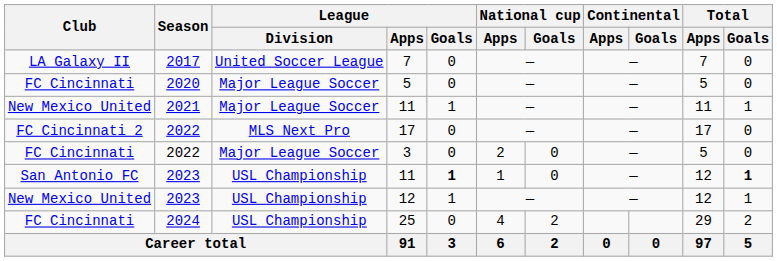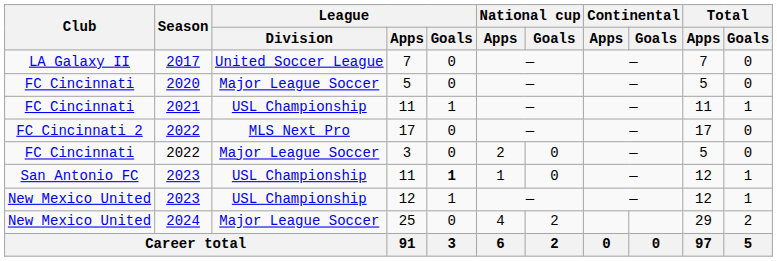 <table class=wikitable style=text-align:center>
 <tr>
 <th rowspan="2">Club</th>
 <th rowspan="2">Season</th>
 <th colspan="3">League</th>
 <th colspan="2">National cup</th>
 <th colspan="2">Continental</th>
 <th colspan="2">Total</th>
 </tr>
 <tr>
 <th>Division</th>
 <th>Apps</th>
 <th>Goals</th>
 <th>Apps</th>
 <th>Goals</th>
 <th>Apps</th>
 <th>Goals</th>
 <th>Apps</th>
 <th>Goals</th>
 </tr>
 <tr>
 <td><a href='#'>LA Galaxy II</a></td>
 <td><a href='#'>2017</a></td>
 <td><a href='#'>United Soccer League</a></td>
 <td>7</td>
 <td>0</td>
 <td colspan="2">—</td>
 <td colspan="2">—</td>
 <td>7</td>
 <td>0</td>
 </tr>
 <tr>
 <td><a href='#'>FC Cincinnati</a></td>
 <td><a href='#'>2020</a></td>
 <td><a href='#'>Major League Soccer</a></td>
 <td>5</td>
 <td>0</td>
 <td colspan="2">—</td>
 <td colspan="2">—</td>
 <td>5</td>
 <td>0</td>
 </tr>
 <tr>
-<td><a href='#'>New Mexico United</a></td>
+<td><a href='#'>FC Cincinnati</a></td>
 <td><a href='#'>2021</a></td>
-<td><a href='#'>Major League Soccer</a></td>
+<td><a href='#'>USL Championship</a></td>
 <td>11</td>
 <td>1</td>
 <td colspan="2">—</td>
 <td colspan="2">—</td>
 <td>11</td>
 <td>1</td>
 </tr>
 <tr>
 <td><a href='#'>FC Cincinnati 2</a></td>
 <td><a href='#'>2022</a></td>
 <td><a href='#'>MLS Next Pro</a></td>
 <td>17</td>
 <td>0</td>
 <td colspan="2">—</td>
 <td colspan="2">—</td>
 <td>17</td>
 <td>0</td>
 </tr>
 <tr>
 <td><a href='#'>FC Cincinnati</a></td>
 <td>2022</td>
 <td><a href='#'>Major League Soccer</a></td>
 <td>3</td>
 <td>0</td>
 <td>2</td>
 <td>0</td>
 <td colspan="2">—</td>
 <td>5</td>
 <td>0</td>
 </tr>
 <tr>
 <td><a href='#'>San Antonio FC</a></td>
 <td><a href='#'>2023</a></td>
 <td><a href='#'>USL Championship</a></td>
 <td>11</td>
 <td><strong>1</strong></td>
 <td>1</td>
 <td>0</td>
 <td colspan="2">—</td>
 <td>12</td>
-<td><strong>1</strong></td>
+<td>1</td>
 </tr>
 <tr>
 <td><a href='#'>New Mexico United</a></td>
 <td><a href='#'>2023</a></td>
 <td><a href='#'>USL Championship</a></td>
 <td>12</td>
 <td>1</td>
 <td colspan="2">—</td>
 <td colspan="2">—</td>
 <td>12</td>
 <td>1</td>
 </tr>
 <tr>
-<td><a href='#'>FC Cincinnati</a></td>
+<td><a href='#'>New Mexico United</a></td>
 <td><a href='#'>2024</a></td>
-<td><a href='#'>USL Championship</a></td>
+<td><a href='#'>Major League Soccer</a></td>
 <td>25</td>
 <td>0</td>
 <td>4</td>
 <td>2</td>
 <td></td>
 <td></td>
 <td>29</td>
 <td>2</td>
 </tr>
 <tr>
 <th colspan="3">Career total</th>
 <th>91</th>
 <th>3</th>
 <th>6</th>
 <th>2</th>
 <th>0</th>
 <th>0</th>
 <th>97</th>
 <th>5</th>
 </tr>
 </table>
